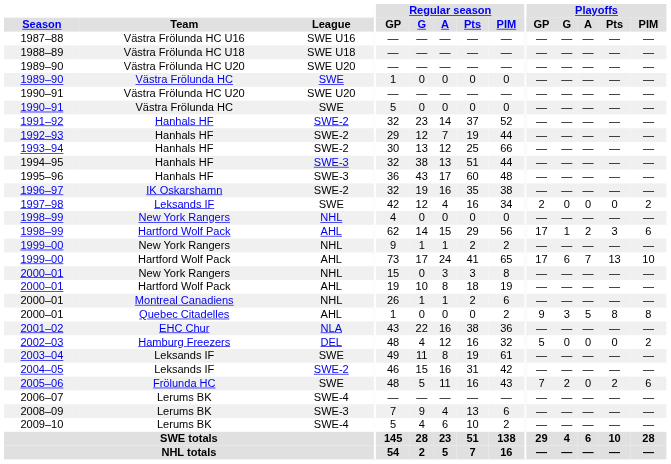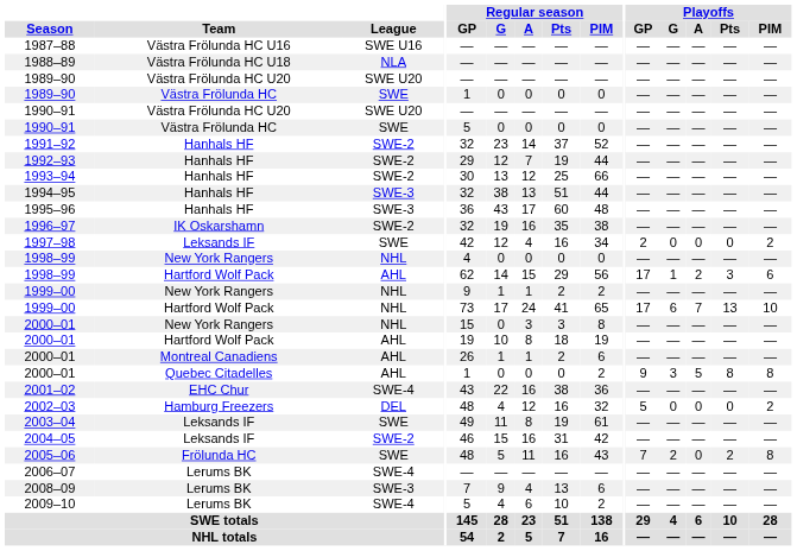 <table border="0" cellpadding="1" cellspacing="0" style="text-align:center; width:60em">
 <tr bgcolor="#e0e0e0">
 <th colspan="3" bgcolor="#ffffff"></th>
 <th rowspan="100" bgcolor="#ffffff"></th>
 <th colspan="5"><a href='#'>Regular season</a></th>
 <th rowspan="100" bgcolor="#ffffff"></th>
 <th colspan="5"><a href='#'>Playoffs</a></th>
 </tr>
 <tr bgcolor="#e0e0e0">
 <th><a href='#'>Season</a></th>
 <th>Team</th>
 <th>League</th>
 <th>GP</th>
 <th><a href='#'>G</a></th>
 <th><a href='#'>A</a></th>
 <th><a href='#'>Pts</a></th>
 <th><a href='#'>PIM</a></th>
 <th>GP</th>
 <th>G</th>
 <th>A</th>
 <th>Pts</th>
 <th>PIM</th>
 </tr>
 <tr>
 <td>1987–88</td>
 <td>Västra Frölunda HC U16</td>
 <td>SWE U16</td>
 <td>—</td>
 <td>—</td>
 <td>—</td>
 <td>—</td>
 <td>—</td>
 <td>—</td>
 <td>—</td>
 <td>—</td>
 <td>—</td>
 <td>—</td>
 </tr>
 <tr bgcolor="#f0f0f0">
 <td>1988–89</td>
 <td>Västra Frölunda HC U18</td>
-<td>SWE U18</td>
+<td><a href='#'>NLA</a></td>
 <td>—</td>
 <td>—</td>
 <td>—</td>
 <td>—</td>
 <td>—</td>
 <td>—</td>
 <td>—</td>
 <td>—</td>
 <td>—</td>
 <td>—</td>
 </tr>
 <tr>
 <td>1989–90</td>
 <td>Västra Frölunda HC U20</td>
 <td>SWE U20</td>
 <td>—</td>
 <td>—</td>
 <td>—</td>
 <td>—</td>
 <td>—</td>
 <td>—</td>
 <td>—</td>
 <td>—</td>
 <td>—</td>
 <td>—</td>
 </tr>
 <tr bgcolor="#f0f0f0">
 <td><a href='#'>1989–90</a></td>
 <td><a href='#'>Västra Frölunda HC</a></td>
 <td><a href='#'>SWE</a></td>
 <td>1</td>
 <td>0</td>
 <td>0</td>
 <td>0</td>
 <td>0</td>
 <td>—</td>
 <td>—</td>
 <td>—</td>
 <td>—</td>
 <td>—</td>
 </tr>
 <tr>
 <td>1990–91</td>
 <td>Västra Frölunda HC U20</td>
 <td>SWE U20</td>
 <td>—</td>
 <td>—</td>
 <td>—</td>
 <td>—</td>
 <td>—</td>
 <td>—</td>
 <td>—</td>
 <td>—</td>
 <td>—</td>
 <td>—</td>
 </tr>
 <tr bgcolor="#f0f0f0">
 <td><a href='#'>1990–91</a></td>
 <td>Västra Frölunda HC</td>
 <td>SWE</td>
 <td>5</td>
 <td>0</td>
 <td>0</td>
 <td>0</td>
 <td>0</td>
 <td>—</td>
 <td>—</td>
 <td>—</td>
 <td>—</td>
 <td>—</td>
 </tr>
 <tr>
 <td><a href='#'>1991–92</a></td>
 <td><a href='#'>Hanhals HF</a></td>
 <td><a href='#'>SWE-2</a></td>
 <td>32</td>
 <td>23</td>
 <td>14</td>
 <td>37</td>
 <td>52</td>
 <td>—</td>
 <td>—</td>
 <td>—</td>
 <td>—</td>
 <td>—</td>
 </tr>
 <tr bgcolor="#f0f0f0">
 <td><a href='#'>1992–93</a></td>
 <td>Hanhals HF</td>
 <td>SWE-2</td>
 <td>29</td>
 <td>12</td>
 <td>7</td>
 <td>19</td>
 <td>44</td>
 <td>—</td>
 <td>—</td>
 <td>—</td>
 <td>—</td>
 <td>—</td>
 </tr>
 <tr>
 <td><a href='#'>1993–94</a></td>
 <td>Hanhals HF</td>
 <td>SWE-2</td>
 <td>30</td>
 <td>13</td>
 <td>12</td>
 <td>25</td>
 <td>66</td>
 <td>—</td>
 <td>—</td>
 <td>—</td>
 <td>—</td>
 <td>—</td>
 </tr>
 <tr bgcolor="#f0f0f0">
 <td>1994–95</td>
 <td>Hanhals HF</td>
 <td><a href='#'>SWE-3</a></td>
 <td>32</td>
 <td>38</td>
 <td>13</td>
 <td>51</td>
 <td>44</td>
 <td>—</td>
 <td>—</td>
 <td>—</td>
 <td>—</td>
 <td>—</td>
 </tr>
 <tr>
 <td>1995–96</td>
 <td>Hanhals HF</td>
 <td>SWE-3</td>
 <td>36</td>
 <td>43</td>
 <td>17</td>
 <td>60</td>
 <td>48</td>
 <td>—</td>
 <td>—</td>
 <td>—</td>
 <td>—</td>
 <td>—</td>
 </tr>
 <tr bgcolor="#f0f0f0">
 <td><a href='#'>1996–97</a></td>
 <td><a href='#'>IK Oskarshamn</a></td>
 <td>SWE-2</td>
 <td>32</td>
 <td>19</td>
 <td>16</td>
 <td>35</td>
 <td>38</td>
 <td>—</td>
 <td>—</td>
 <td>—</td>
 <td>—</td>
 <td>—</td>
 </tr>
 <tr>
 <td><a href='#'>1997–98</a></td>
 <td><a href='#'>Leksands IF</a></td>
 <td>SWE</td>
 <td>42</td>
 <td>12</td>
 <td>4</td>
 <td>16</td>
 <td>34</td>
 <td>2</td>
 <td>0</td>
 <td>0</td>
 <td>0</td>
 <td>2</td>
 </tr>
 <tr bgcolor="#f0f0f0">
 <td><a href='#'>1998–99</a></td>
 <td><a href='#'>New York Rangers</a></td>
 <td><a href='#'>NHL</a></td>
 <td>4</td>
 <td>0</td>
 <td>0</td>
 <td>0</td>
 <td>0</td>
 <td>—</td>
 <td>—</td>
 <td>—</td>
 <td>—</td>
 <td>—</td>
 </tr>
 <tr>
 <td><a href='#'>1998–99</a></td>
 <td><a href='#'>Hartford Wolf Pack</a></td>
 <td><a href='#'>AHL</a></td>
 <td>62</td>
 <td>14</td>
 <td>15</td>
 <td>29</td>
 <td>56</td>
 <td>17</td>
 <td>1</td>
 <td>2</td>
 <td>3</td>
 <td>6</td>
 </tr>
 <tr bgcolor="#f0f0f0">
 <td><a href='#'>1999–00</a></td>
 <td>New York Rangers</td>
 <td>NHL</td>
 <td>9</td>
 <td>1</td>
 <td>1</td>
 <td>2</td>
 <td>2</td>
 <td>—</td>
 <td>—</td>
 <td>—</td>
 <td>—</td>
 <td>—</td>
 </tr>
 <tr>
 <td><a href='#'>1999–00</a></td>
 <td>Hartford Wolf Pack</td>
-<td>AHL</td>
+<td>NHL</td>
 <td>73</td>
 <td>17</td>
 <td>24</td>
 <td>41</td>
 <td>65</td>
 <td>17</td>
 <td>6</td>
 <td>7</td>
 <td>13</td>
 <td>10</td>
 </tr>
 <tr bgcolor="#f0f0f0">
 <td><a href='#'>2000–01</a></td>
 <td>New York Rangers</td>
 <td>NHL</td>
 <td>15</td>
 <td>0</td>
 <td>3</td>
 <td>3</td>
 <td>8</td>
 <td>—</td>
 <td>—</td>
 <td>—</td>
 <td>—</td>
 <td>—</td>
 </tr>
 <tr>
 <td><a href='#'>2000–01</a></td>
 <td>Hartford Wolf Pack</td>
 <td>AHL</td>
 <td>19</td>
 <td>10</td>
 <td>8</td>
 <td>18</td>
 <td>19</td>
 <td>—</td>
 <td>—</td>
 <td>—</td>
 <td>—</td>
 <td>—</td>
 </tr>
 <tr bgcolor="#f0f0f0">
 <td>2000–01</td>
 <td><a href='#'>Montreal Canadiens</a></td>
-<td>NHL</td>
+<td>AHL</td>
 <td>26</td>
 <td>1</td>
 <td>1</td>
 <td>2</td>
 <td>6</td>
 <td>—</td>
 <td>—</td>
 <td>—</td>
 <td>—</td>
 <td>—</td>
 </tr>
 <tr>
 <td>2000–01</td>
 <td><a href='#'>Quebec Citadelles</a></td>
 <td>AHL</td>
 <td>1</td>
 <td>0</td>
 <td>0</td>
 <td>0</td>
 <td>2</td>
 <td>9</td>
 <td>3</td>
 <td>5</td>
 <td>8</td>
 <td>8</td>
 </tr>
 <tr bgcolor="#f0f0f0">
 <td><a href='#'>2001–02</a></td>
 <td><a href='#'>EHC Chur</a></td>
-<td><a href='#'>NLA</a></td>
+<td>SWE-4</td>
 <td>43</td>
 <td>22</td>
 <td>16</td>
 <td>38</td>
 <td>36</td>
 <td>—</td>
 <td>—</td>
 <td>—</td>
 <td>—</td>
 <td>—</td>
 </tr>
 <tr>
 <td><a href='#'>2002–03</a></td>
 <td><a href='#'>Hamburg Freezers</a></td>
 <td><a href='#'>DEL</a></td>
 <td>48</td>
 <td>4</td>
 <td>12</td>
 <td>16</td>
 <td>32</td>
 <td>5</td>
 <td>0</td>
 <td>0</td>
 <td>0</td>
 <td>2</td>
 </tr>
 <tr bgcolor="#f0f0f0">
 <td><a href='#'>2003–04</a></td>
 <td>Leksands IF</td>
 <td>SWE</td>
 <td>49</td>
 <td>11</td>
 <td>8</td>
 <td>19</td>
 <td>61</td>
 <td>—</td>
 <td>—</td>
 <td>—</td>
 <td>—</td>
 <td>—</td>
 </tr>
 <tr>
 <td><a href='#'>2004–05</a></td>
 <td>Leksands IF</td>
 <td><a href='#'>SWE-2</a></td>
 <td>46</td>
 <td>15</td>
 <td>16</td>
 <td>31</td>
 <td>42</td>
 <td>—</td>
 <td>—</td>
 <td>—</td>
 <td>—</td>
 <td>—</td>
 </tr>
 <tr bgcolor="#f0f0f0">
 <td><a href='#'>2005–06</a></td>
 <td><a href='#'>Frölunda HC</a></td>
 <td>SWE</td>
 <td>48</td>
 <td>5</td>
 <td>11</td>
 <td>16</td>
 <td>43</td>
 <td>7</td>
 <td>2</td>
 <td>0</td>
 <td>2</td>
-<td>6</td>
+<td>8</td>
 </tr>
 <tr>
 <td>2006–07</td>
 <td>Lerums BK</td>
 <td>SWE-4</td>
 <td>—</td>
 <td>—</td>
 <td>—</td>
 <td>—</td>
 <td>—</td>
 <td>—</td>
 <td>—</td>
 <td>—</td>
 <td>—</td>
 <td>—</td>
 </tr>
 <tr bgcolor="#f0f0f0">
 <td>2008–09</td>
 <td>Lerums BK</td>
 <td>SWE-3</td>
 <td>7</td>
 <td>9</td>
 <td>4</td>
 <td>13</td>
 <td>6</td>
 <td>—</td>
 <td>—</td>
 <td>—</td>
 <td>—</td>
 <td>—</td>
 </tr>
 <tr>
 <td>2009–10</td>
 <td>Lerums BK</td>
 <td>SWE-4</td>
 <td>5</td>
 <td>4</td>
 <td>6</td>
 <td>10</td>
 <td>2</td>
 <td>—</td>
 <td>—</td>
 <td>—</td>
 <td>—</td>
 <td>—</td>
 </tr>
 <tr bgcolor="#e0e0e0">
 <th colspan="3">SWE totals</th>
 <th>145</th>
 <th>28</th>
 <th>23</th>
 <th>51</th>
 <th>138</th>
 <th>29</th>
 <th>4</th>
 <th>6</th>
 <th>10</th>
 <th>28</th>
 </tr>
 <tr bgcolor="#e0e0e0">
 <th colspan="3">NHL totals</th>
 <th>54</th>
 <th>2</th>
 <th>5</th>
 <th>7</th>
 <th>16</th>
 <th>—</th>
 <th>—</th>
 <th>—</th>
 <th>—</th>
 <th>—</th>
 </tr>
 </table>
